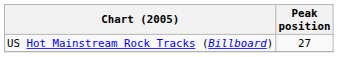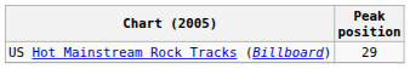 <table class="wikitable sortable">
 <tr>
 <th>Chart (2005)</th>
 <th>Peak<br>position</th>
 </tr>
 <tr>
 <td>US <a href='#'>Hot Mainstream Rock Tracks</a> (<em><a href='#'>Billboard</a></em>)</td>
-<td align=center>27</td>
+<td align=center>29</td>
 </tr>
 <tr>
 </tr>
 </table>
